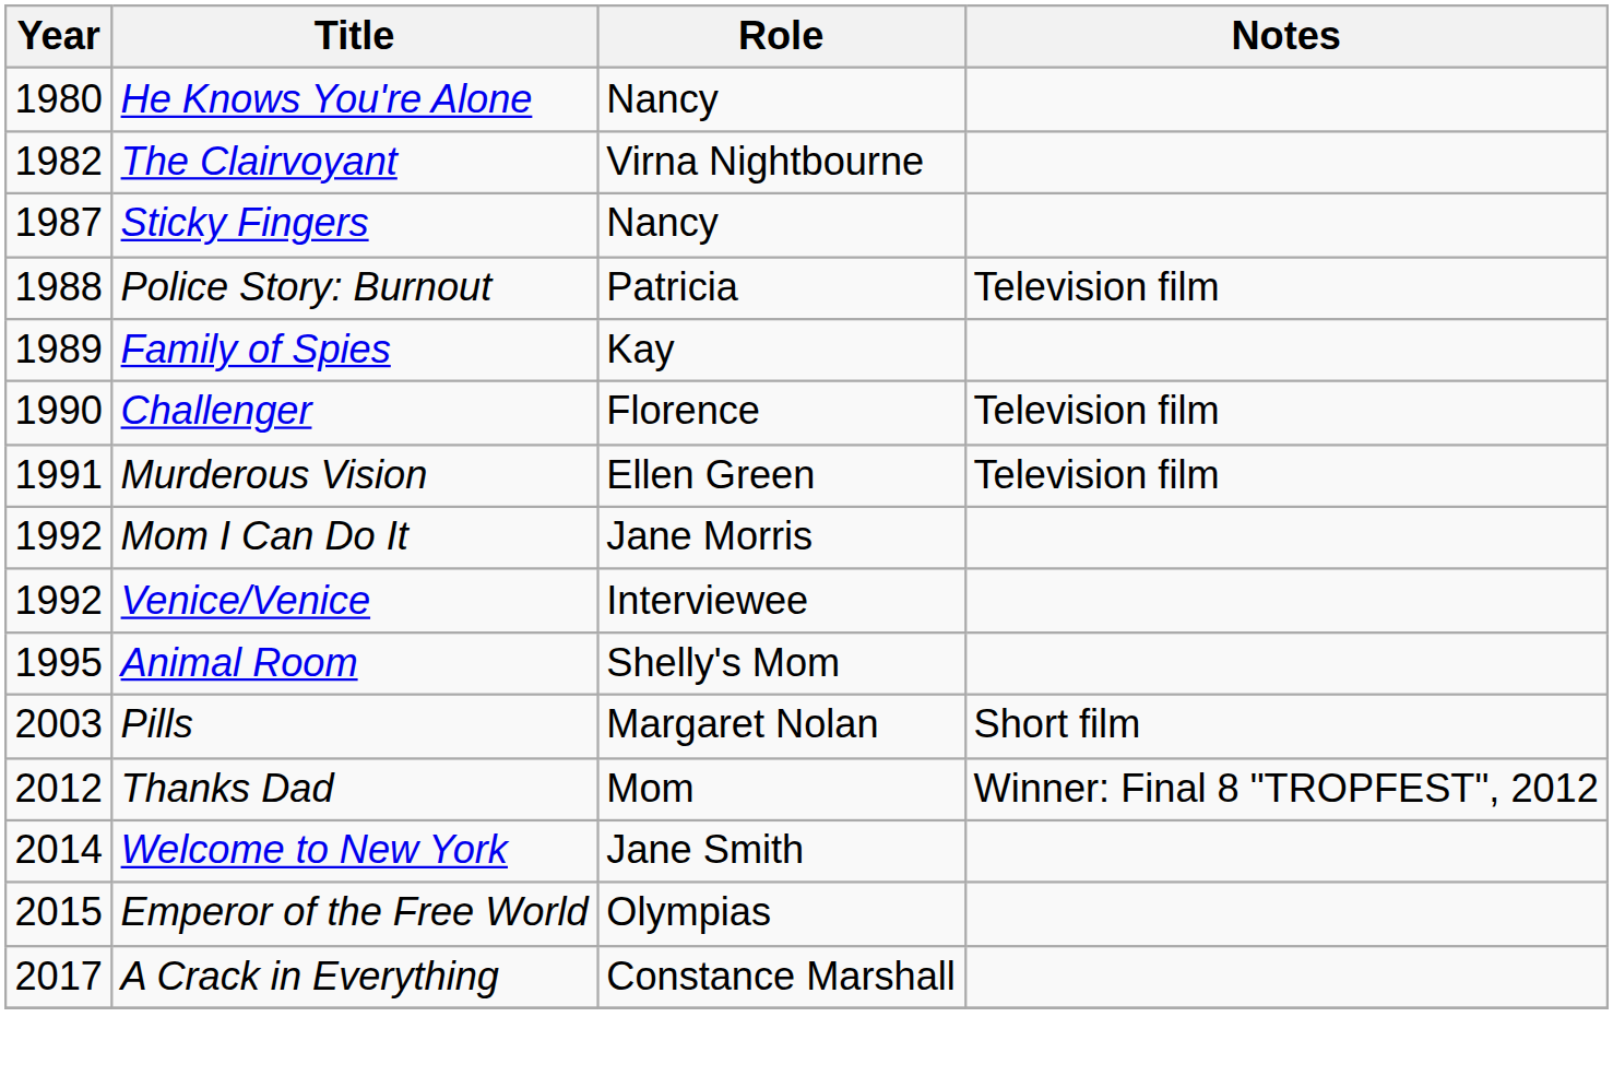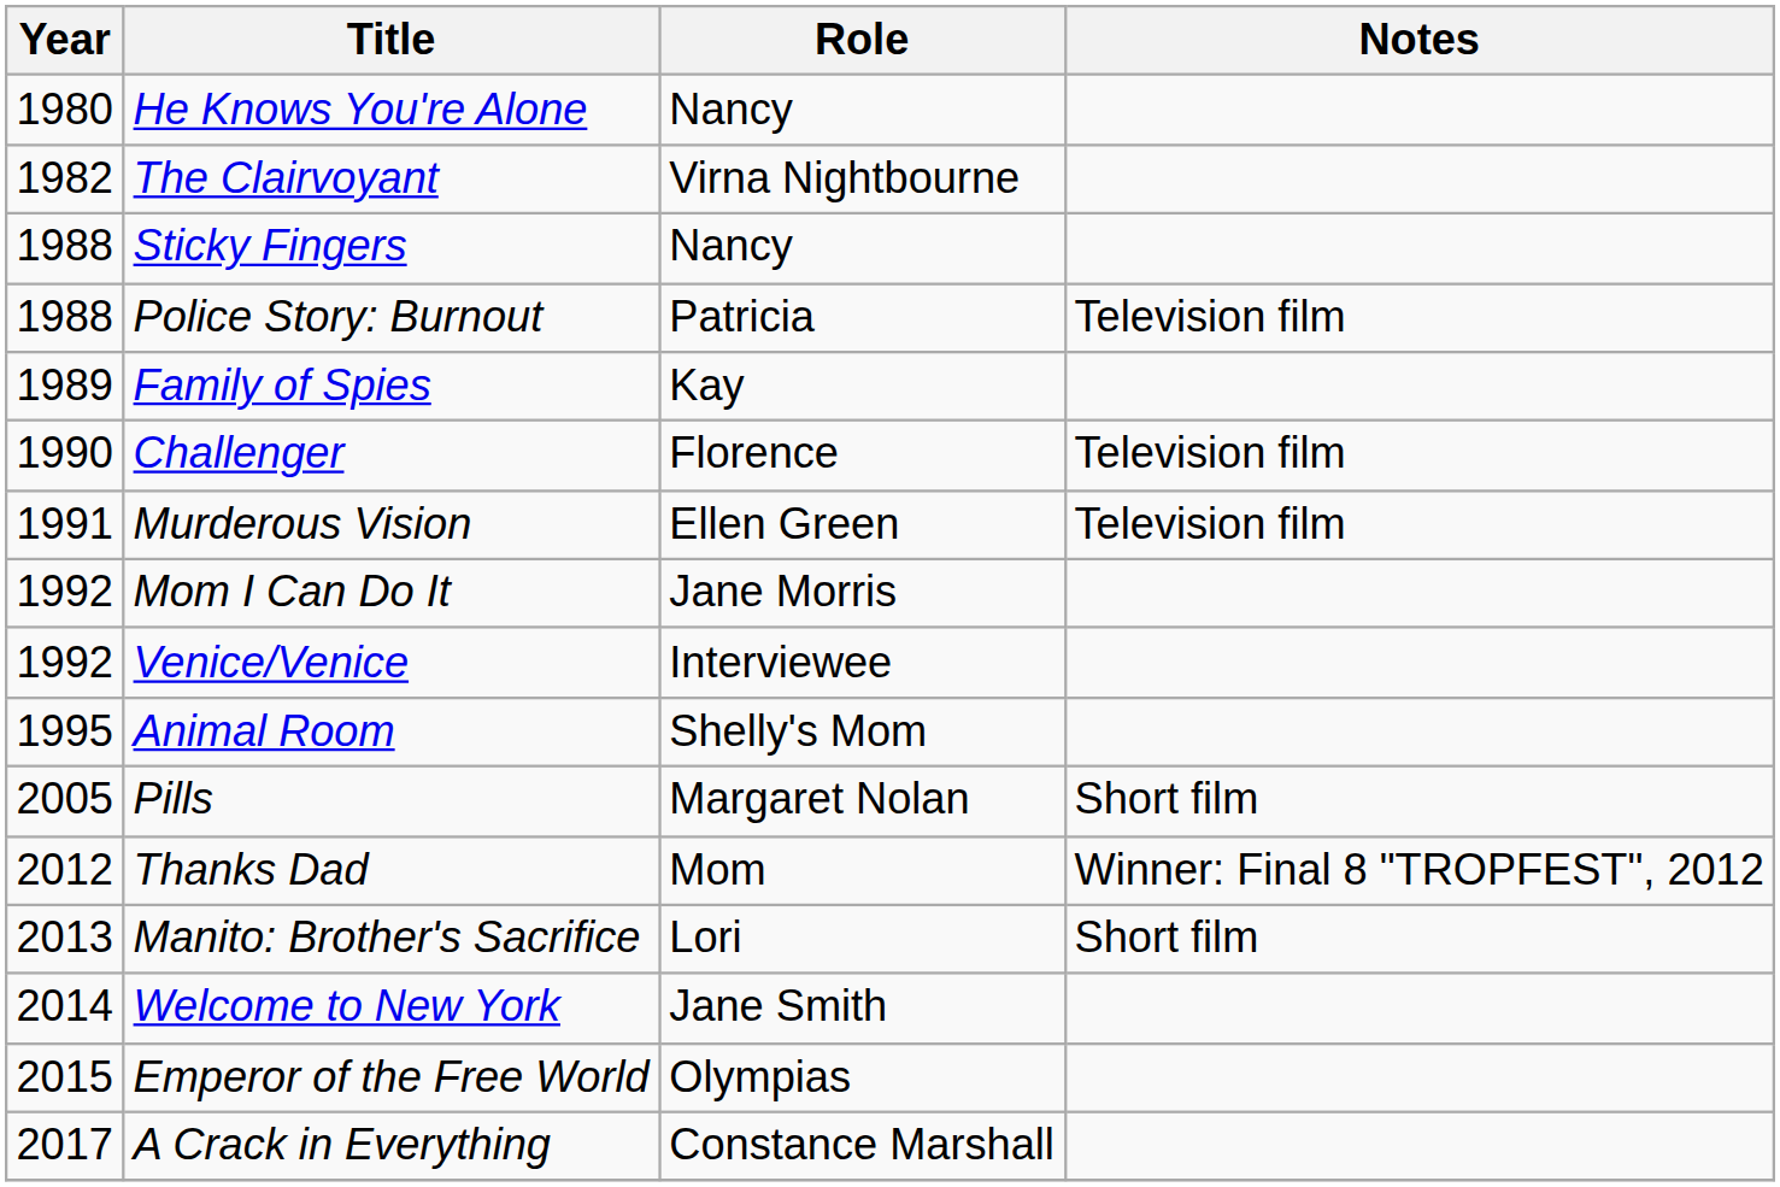 <table class="wikitable sortable">
 <tr>
 <th>Year</th>
 <th>Title</th>
 <th>Role</th>
 <th class="unsortable">Notes</th>
 </tr>
 <tr>
 <td>1980</td>
 <td><em><a href='#'>He Knows You're Alone</a></em></td>
 <td>Nancy</td>
 <td></td>
 </tr>
 <tr>
 <td>1982</td>
 <td><em><a href='#'>The Clairvoyant</a></em></td>
 <td>Virna Nightbourne</td>
 <td></td>
 </tr>
 <tr>
-<td>1987</td>
+<td>1988</td>
 <td><em><a href='#'>Sticky Fingers</a></em></td>
 <td>Nancy</td>
 <td></td>
 </tr>
 <tr>
 <td>1988</td>
 <td><em>Police Story: Burnout</em></td>
 <td>Patricia</td>
 <td>Television film</td>
 </tr>
 <tr>
 <td>1989</td>
 <td><em><a href='#'>Family of Spies</a></em></td>
 <td>Kay</td>
 <td></td>
 </tr>
 <tr>
 <td>1990</td>
 <td><em><a href='#'>Challenger</a></em></td>
 <td>Florence</td>
 <td>Television film</td>
 </tr>
 <tr>
 <td>1991</td>
 <td><em>Murderous Vision</em></td>
 <td>Ellen Green</td>
 <td>Television film</td>
 </tr>
 <tr>
 <td>1992</td>
 <td><em>Mom I Can Do It</em></td>
 <td>Jane Morris</td>
 <td></td>
 </tr>
 <tr>
 <td>1992</td>
 <td><em><a href='#'>Venice/Venice</a></em></td>
 <td>Interviewee</td>
 <td></td>
 </tr>
 <tr>
 <td>1995</td>
 <td><em><a href='#'>Animal Room</a></em></td>
 <td>Shelly's Mom</td>
 <td></td>
 </tr>
 <tr>
-<td>2003</td>
+<td>2005</td>
 <td><em>Pills</em></td>
 <td>Margaret Nolan</td>
 <td>Short film</td>
 </tr>
 <tr>
 <td>2012</td>
 <td><em>Thanks Dad</em></td>
 <td>Mom</td>
 <td>Winner: Final 8 "TROPFEST", 2012</td>
+</tr>
+<tr>
+<td>2013</td>
+<td><em>Manito: Brother's Sacrifice</em></td>
+<td>Lori</td>
+<td>Short film</td>
 </tr>
 <tr>
 <td>2014</td>
 <td><em><a href='#'>Welcome to New York</a></em></td>
 <td>Jane Smith</td>
 <td></td>
 </tr>
 <tr>
 <td>2015</td>
 <td><em>Emperor of the Free World</em></td>
 <td>Olympias</td>
 <td></td>
 </tr>
 <tr>
 <td>2017</td>
 <td><em>A Crack in Everything</em></td>
 <td>Constance Marshall</td>
 <td></td>
 </tr>
 <tr>
 </tr>
 </table>
